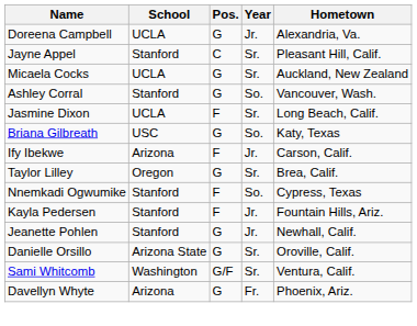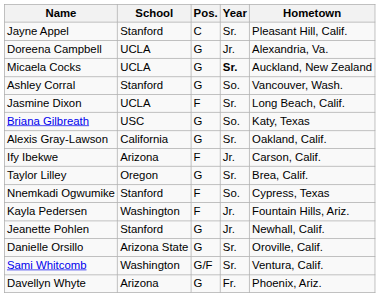 <table class="wikitable">
 <tr>
 <th>Name</th>
 <th>School</th>
 <th>Pos.</th>
 <th>Year</th>
 <th>Hometown</th>
 </tr>
 <tr>
+<td>Jayne Appel</td>
+<td>Stanford</td>
+<td>C</td>
+<td>Sr.</td>
+<td>Pleasant Hill, Calif.</td>
+</tr>
+<tr>
 <td>Doreena Campbell</td>
 <td>UCLA</td>
 <td>G</td>
 <td>Jr.</td>
 <td>Alexandria, Va.</td>
 </tr>
 <tr>
-<td>Jayne Appel</td>
-<td>Stanford</td>
-<td>C</td>
-<td>Sr.</td>
-<td>Pleasant Hill, Calif.</td>
-</tr>
-<tr>
 <td>Micaela Cocks</td>
 <td>UCLA</td>
 <td>G</td>
-<td>Sr.</td>
+<td><strong>Sr.</strong></td>
 <td>Auckland, New Zealand</td>
 </tr>
 <tr>
 <td>Ashley Corral</td>
 <td>Stanford</td>
 <td>G</td>
 <td>So.</td>
 <td>Vancouver, Wash.</td>
 </tr>
 <tr>
 <td>Jasmine Dixon</td>
 <td>UCLA</td>
 <td>F</td>
 <td>Sr.</td>
 <td>Long Beach, Calif.</td>
 </tr>
 <tr>
 <td><a href='#'>Briana Gilbreath</a></td>
 <td>USC</td>
 <td>G</td>
 <td>So.</td>
 <td>Katy, Texas</td>
 </tr>
 <tr>
+<td>Alexis Gray-Lawson</td>
+<td>California</td>
+<td>G</td>
+<td>Sr.</td>
+<td>Oakland, Calif.</td>
+</tr>
+<tr>
 <td>Ify Ibekwe</td>
 <td>Arizona</td>
 <td>F</td>
 <td>Jr.</td>
 <td>Carson, Calif.</td>
 </tr>
 <tr>
 <td>Taylor Lilley</td>
 <td>Oregon</td>
 <td>G</td>
 <td>Sr.</td>
 <td>Brea, Calif.</td>
 </tr>
 <tr>
 <td>Nnemkadi Ogwumike</td>
 <td>Stanford</td>
 <td>F</td>
 <td>So.</td>
 <td>Cypress, Texas</td>
 </tr>
 <tr>
 <td>Kayla Pedersen</td>
-<td>Stanford</td>
+<td>Washington</td>
 <td>F</td>
 <td>Jr.</td>
 <td>Fountain Hills, Ariz.</td>
 </tr>
 <tr>
 <td>Jeanette Pohlen</td>
 <td>Stanford</td>
 <td>G</td>
 <td>Jr.</td>
 <td>Newhall, Calif.</td>
 </tr>
 <tr>
 <td>Danielle Orsillo</td>
 <td>Arizona State</td>
 <td>G</td>
 <td>Sr.</td>
 <td>Oroville, Calif.</td>
 </tr>
 <tr>
 <td><a href='#'>Sami Whitcomb</a></td>
 <td>Washington</td>
 <td>G/F</td>
 <td>Sr.</td>
 <td>Ventura, Calif.</td>
 </tr>
 <tr>
 <td>Davellyn Whyte</td>
 <td>Arizona</td>
 <td>G</td>
 <td>Fr.</td>
 <td>Phoenix, Ariz.</td>
 </tr>
 </table>
